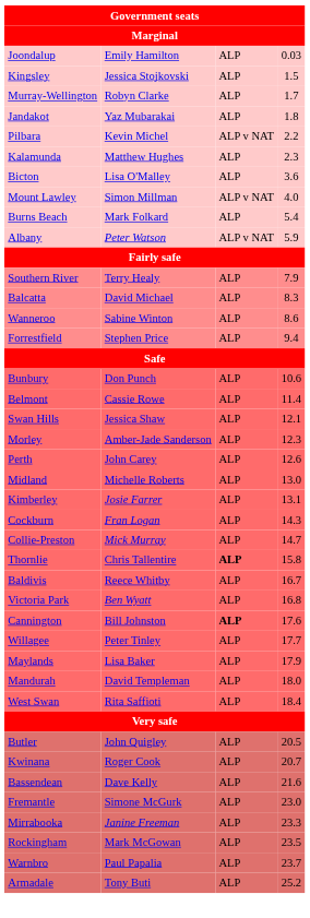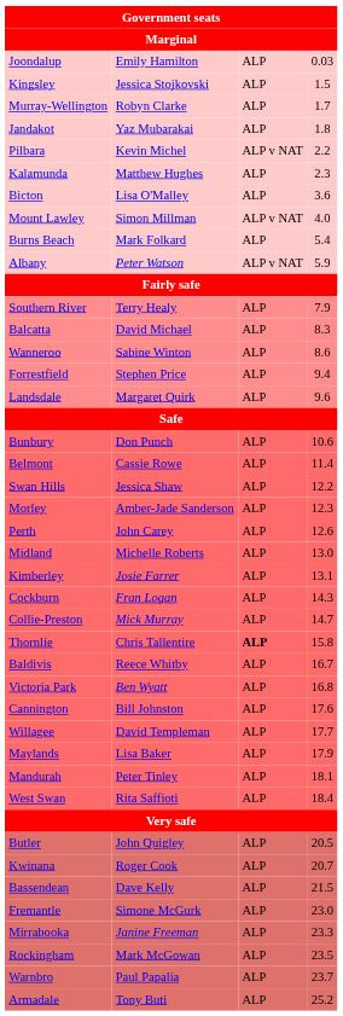 <table class="toccolours" cellpadding="5" cellspacing="0" style="float:left; margin-right:.5em; margin-top:.4em; font-size:90 ppt;">
 <tr>
 <td colspan="4"  style="text-align:center; background:red;color:white;"><strong>Government seats</strong></td>
 </tr>
 <tr>
 <td colspan="4"  style="text-align:center; background:red;color:white;"><strong>Marginal</strong></td>
 </tr>
 <tr>
 <td style="text-align:left; background:#ffcaca;"><a href='#'>Joondalup</a></td>
 <td style="text-align:left; background:#ffcaca;"><a href='#'>Emily Hamilton</a></td>
 <td style="text-align:left; background:#ffcaca;">ALP</td>
 <td style="text-align:center; background:#ffcaca;">0.03</td>
 </tr>
 <tr>
 <td style="text-align:left; background:#ffcaca;"><a href='#'>Kingsley</a></td>
 <td style="text-align:left; background:#ffcaca;"><a href='#'>Jessica Stojkovski</a></td>
 <td style="text-align:left; background:#ffcaca;">ALP</td>
 <td style="text-align:center; background:#ffcaca;">1.5</td>
 </tr>
 <tr>
 <td style="text-align:left; background:#ffcaca;"><a href='#'>Murray-Wellington</a></td>
 <td style="text-align:left; background:#ffcaca;"><a href='#'>Robyn Clarke</a></td>
 <td style="text-align:left; background:#ffcaca;">ALP</td>
 <td style="text-align:center; background:#ffcaca;">1.7</td>
 </tr>
 <tr>
 <td style="text-align:left; background:#ffcaca;"><a href='#'>Jandakot</a></td>
 <td style="text-align:left; background:#ffcaca;"><a href='#'>Yaz Mubarakai</a></td>
 <td style="text-align:left; background:#ffcaca;">ALP</td>
 <td style="text-align:center; background:#ffcaca;">1.8</td>
 </tr>
 <tr>
 <td style="text-align:left; background:#ffcaca;"><a href='#'>Pilbara</a></td>
 <td style="text-align:left; background:#ffcaca;"><a href='#'>Kevin Michel</a></td>
 <td style="text-align:left; background:#ffcaca;">ALP v NAT</td>
 <td style="text-align:center; background:#ffcaca;">2.2</td>
 </tr>
 <tr>
 <td style="text-align:left; background:#ffcaca;"><a href='#'>Kalamunda</a></td>
 <td style="text-align:left; background:#ffcaca;"><a href='#'>Matthew Hughes</a></td>
 <td style="text-align:left; background:#ffcaca;">ALP</td>
 <td style="text-align:center; background:#ffcaca;">2.3</td>
 </tr>
 <tr>
 <td style="text-align:left; background:#ffcaca;"><a href='#'>Bicton</a></td>
 <td style="text-align:left; background:#ffcaca;"><a href='#'>Lisa O'Malley</a></td>
 <td style="text-align:left; background:#ffcaca;">ALP</td>
 <td style="text-align:center; background:#ffcaca;">3.6</td>
 </tr>
 <tr>
 <td style="text-align:left; background:#ffcaca;"><a href='#'>Mount Lawley</a></td>
 <td style="text-align:left; background:#ffcaca;"><a href='#'>Simon Millman</a></td>
 <td style="text-align:left; background:#ffcaca;">ALP v NAT</td>
 <td style="text-align:center; background:#ffcaca;">4.0</td>
 </tr>
 <tr>
 <td style="text-align:left; background:#ffcaca;"><a href='#'>Burns Beach</a></td>
 <td style="text-align:left; background:#ffcaca;"><a href='#'>Mark Folkard</a></td>
 <td style="text-align:left; background:#ffcaca;">ALP</td>
 <td style="text-align:center; background:#ffcaca;">5.4</td>
 </tr>
 <tr>
 <td style="text-align:left; background:#ffcaca;"><a href='#'>Albany</a></td>
 <td style="text-align:left; background:#ffcaca;"><em><a href='#'>Peter Watson</a></em></td>
 <td style="text-align:left; background:#ffcaca;">ALP v NAT</td>
 <td style="text-align:center; background:#ffcaca;">5.9</td>
 </tr>
 <tr>
 <td colspan="4"  style="text-align:center; background:red;color:white;"><strong>Fairly safe</strong></td>
 </tr>
 <tr>
 <td style="text-align:left; background:#ff8d8d;"><a href='#'>Southern River</a></td>
 <td style="text-align:left; background:#ff8d8d;"><a href='#'>Terry Healy</a></td>
 <td style="text-align:left; background:#ff8d8d;">ALP</td>
 <td style="text-align:center; background:#ff8d8d;">7.9</td>
 </tr>
 <tr>
 <td style="text-align:left; background:#ff8d8d;"><a href='#'>Balcatta</a></td>
 <td style="text-align:left; background:#ff8d8d;"><a href='#'>David Michael</a></td>
 <td style="text-align:left; background:#ff8d8d;">ALP</td>
 <td style="text-align:center; background:#ff8d8d;">8.3</td>
 </tr>
 <tr>
 <td style="text-align:left; background:#ff8d8d;"><a href='#'>Wanneroo</a></td>
 <td style="text-align:left; background:#ff8d8d;"><a href='#'>Sabine Winton</a></td>
 <td style="text-align:left; background:#ff8d8d;">ALP</td>
 <td style="text-align:center; background:#ff8d8d;">8.6</td>
 </tr>
 <tr>
 <td style="text-align:left; background:#ff8d8d;"><a href='#'>Forrestfield</a></td>
 <td style="text-align:left; background:#ff8d8d;"><a href='#'>Stephen Price</a></td>
 <td style="text-align:left; background:#ff8d8d;">ALP</td>
 <td style="text-align:center; background:#ff8d8d;">9.4</td>
 </tr>
 <tr>
+<td style="text-align:left; background:#ff8d8d;"><a href='#'>Landsdale</a></td>
+<td style="text-align:left; background:#ff8d8d;"><a href='#'>Margaret Quirk</a></td>
+<td style="text-align:left; background:#ff8d8d;">ALP</td>
+<td style="text-align:center; background:#ff8d8d;">9.6</td>
+</tr>
+<tr>
 <td colspan="4"  style="text-align:center; background:red;color:white;"><strong>Safe</strong></td>
 </tr>
 <tr>
 <td style="text-align:left; background:#ff6b6b;"><a href='#'>Bunbury</a></td>
 <td style="text-align:left; background:#ff6b6b;"><a href='#'>Don Punch</a></td>
 <td style="text-align:left; background:#ff6b6b;">ALP</td>
 <td style="text-align:center; background:#ff6b6b;">10.6</td>
 </tr>
 <tr>
 <td style="text-align:left; background:#ff6b6b;"><a href='#'>Belmont</a></td>
 <td style="text-align:left; background:#ff6b6b;"><a href='#'>Cassie Rowe</a></td>
 <td style="text-align:left; background:#ff6b6b;">ALP</td>
 <td style="text-align:center; background:#ff6b6b;">11.4</td>
 </tr>
 <tr>
 <td style="text-align:left; background:#ff6b6b;"><a href='#'>Swan Hills</a></td>
 <td style="text-align:left; background:#ff6b6b;"><a href='#'>Jessica Shaw</a></td>
 <td style="text-align:left; background:#ff6b6b;">ALP</td>
-<td style="text-align:center; background:#ff6b6b;">12.1</td>
+<td style="text-align:center; background:#ff6b6b;">12.2</td>
 </tr>
 <tr>
 <td style="text-align:left; background:#ff6b6b;"><a href='#'>Morley</a></td>
 <td style="text-align:left; background:#ff6b6b;"><a href='#'>Amber-Jade Sanderson</a></td>
 <td style="text-align:left; background:#ff6b6b;">ALP</td>
 <td style="text-align:center; background:#ff6b6b;">12.3</td>
 </tr>
 <tr>
 <td style="text-align:left; background:#ff6b6b;"><a href='#'>Perth</a></td>
 <td style="text-align:left; background:#ff6b6b;"><a href='#'>John Carey</a></td>
 <td style="text-align:left; background:#ff6b6b;">ALP</td>
 <td style="text-align:center; background:#ff6b6b;">12.6</td>
 </tr>
 <tr>
 <td style="text-align:left; background:#ff6b6b;"><a href='#'>Midland</a></td>
 <td style="text-align:left; background:#ff6b6b;"><a href='#'>Michelle Roberts</a></td>
 <td style="text-align:left; background:#ff6b6b;">ALP</td>
 <td style="text-align:center; background:#ff6b6b;">13.0</td>
 </tr>
 <tr>
 <td style="text-align:left; background:#ff6b6b;"><a href='#'>Kimberley</a></td>
 <td style="text-align:left; background:#ff6b6b;"><em><a href='#'>Josie Farrer</a></em></td>
 <td style="text-align:left; background:#ff6b6b;">ALP</td>
 <td style="text-align:center; background:#ff6b6b;">13.1</td>
 </tr>
 <tr>
 <td style="text-align:left; background:#ff6b6b;"><a href='#'>Cockburn</a></td>
 <td style="text-align:left; background:#ff6b6b;"><em><a href='#'>Fran Logan</a></em></td>
 <td style="text-align:left; background:#ff6b6b;">ALP</td>
 <td style="text-align:center; background:#ff6b6b;">14.3</td>
 </tr>
 <tr>
 <td style="text-align:left; background:#ff6b6b;"><a href='#'>Collie-Preston</a></td>
 <td style="text-align:left; background:#ff6b6b;"><em><a href='#'>Mick Murray</a></em></td>
 <td style="text-align:left; background:#ff6b6b;">ALP</td>
 <td style="text-align:center; background:#ff6b6b;">14.7</td>
 </tr>
 <tr>
 <td style="text-align:left; background:#ff6b6b;"><a href='#'>Thornlie</a></td>
 <td style="text-align:left; background:#ff6b6b;"><a href='#'>Chris Tallentire</a></td>
 <td style="text-align:left; background:#ff6b6b;"><strong>ALP</strong></td>
 <td style="text-align:center; background:#ff6b6b;">15.8</td>
 </tr>
 <tr>
 <td style="text-align:left; background:#ff6b6b;"><a href='#'>Baldivis</a></td>
 <td style="text-align:left; background:#ff6b6b;"><a href='#'>Reece Whitby</a></td>
 <td style="text-align:left; background:#ff6b6b;">ALP</td>
 <td style="text-align:center; background:#ff6b6b;">16.7</td>
 </tr>
 <tr>
 <td style="text-align:left; background:#ff6b6b;"><a href='#'>Victoria Park</a></td>
 <td style="text-align:left; background:#ff6b6b;"><em><a href='#'>Ben Wyatt</a></em></td>
 <td style="text-align:left; background:#ff6b6b;">ALP</td>
 <td style="text-align:center; background:#ff6b6b;">16.8</td>
 </tr>
 <tr>
 <td style="text-align:left; background:#ff6b6b;"><a href='#'>Cannington</a></td>
 <td style="text-align:left; background:#ff6b6b;"><a href='#'>Bill Johnston</a></td>
-<td style="text-align:left; background:#ff6b6b;"><strong>ALP</strong></td>
+<td style="text-align:left; background:#ff6b6b;">ALP</td>
 <td style="text-align:center; background:#ff6b6b;">17.6</td>
 </tr>
 <tr>
 <td style="text-align:left; background:#ff6b6b;"><a href='#'>Willagee</a></td>
-<td style="text-align:left; background:#ff6b6b;"><a href='#'>Peter Tinley</a></td>
+<td style="text-align:left; background:#ff6b6b;"><a href='#'>David Templeman</a></td>
 <td style="text-align:left; background:#ff6b6b;">ALP</td>
 <td style="text-align:center; background:#ff6b6b;">17.7</td>
 </tr>
 <tr>
 <td style="text-align:left; background:#ff6b6b;"><a href='#'>Maylands</a></td>
 <td style="text-align:left; background:#ff6b6b;"><a href='#'>Lisa Baker</a></td>
 <td style="text-align:left; background:#ff6b6b;">ALP</td>
 <td style="text-align:center; background:#ff6b6b;">17.9</td>
 </tr>
 <tr>
 <td style="text-align:left; background:#ff6b6b;"><a href='#'>Mandurah</a></td>
-<td style="text-align:left; background:#ff6b6b;"><a href='#'>David Templeman</a></td>
+<td style="text-align:left; background:#ff6b6b;"><a href='#'>Peter Tinley</a></td>
 <td style="text-align:left; background:#ff6b6b;">ALP</td>
-<td style="text-align:center; background:#ff6b6b;">18.0</td>
+<td style="text-align:center; background:#ff6b6b;">18.1</td>
 </tr>
 <tr>
 <td style="text-align:left; background:#ff6b6b;"><a href='#'>West Swan</a></td>
 <td style="text-align:left; background:#ff6b6b;"><a href='#'>Rita Saffioti</a></td>
 <td style="text-align:left; background:#ff6b6b;">ALP</td>
 <td style="text-align:center; background:#ff6b6b;">18.4</td>
 </tr>
 <tr>
 <td colspan="4"  style="text-align:center; background:red;color:white;"><strong>Very safe</strong></td>
 </tr>
 <tr>
 <td style="text-align:left; background:#df716d;"><a href='#'>Butler</a></td>
 <td style="text-align:left; background:#df716d;"><a href='#'>John Quigley</a></td>
 <td style="text-align:left; background:#df716d;">ALP</td>
 <td style="text-align:center; background:#df716d;">20.5</td>
 </tr>
 <tr>
 <td style="text-align:left; background:#df716d;"><a href='#'>Kwinana</a></td>
 <td style="text-align:left; background:#df716d;"><a href='#'>Roger Cook</a></td>
 <td style="text-align:left; background:#df716d;">ALP</td>
 <td style="text-align:center; background:#df716d;">20.7</td>
 </tr>
 <tr>
 <td style="text-align:left; background:#df716d;"><a href='#'>Bassendean</a></td>
 <td style="text-align:left; background:#df716d;"><a href='#'>Dave Kelly</a></td>
 <td style="text-align:left; background:#df716d;">ALP</td>
-<td style="text-align:center; background:#df716d;">21.6</td>
+<td style="text-align:center; background:#df716d;">21.5</td>
 </tr>
 <tr>
 <td style="text-align:left; background:#df716d;"><a href='#'>Fremantle</a></td>
 <td style="text-align:left; background:#df716d;"><a href='#'>Simone McGurk</a></td>
 <td style="text-align:left; background:#df716d;">ALP</td>
 <td style="text-align:center; background:#df716d;">23.0</td>
 </tr>
 <tr>
 <td style="text-align:left; background:#df716d;"><a href='#'>Mirrabooka</a></td>
 <td style="text-align:left; background:#df716d;"><em><a href='#'>Janine Freeman</a></em></td>
 <td style="text-align:left; background:#df716d;">ALP</td>
 <td style="text-align:center; background:#df716d;">23.3</td>
 </tr>
 <tr>
 <td style="text-align:left; background:#df716d;"><a href='#'>Rockingham</a></td>
 <td style="text-align:left; background:#df716d;"><a href='#'>Mark McGowan</a></td>
 <td style="text-align:left; background:#df716d;">ALP</td>
 <td style="text-align:center; background:#df716d;">23.5</td>
 </tr>
 <tr>
 <td style="text-align:left; background:#df716d;"><a href='#'>Warnbro</a></td>
 <td style="text-align:left; background:#df716d;"><a href='#'>Paul Papalia</a></td>
 <td style="text-align:left; background:#df716d;">ALP</td>
 <td style="text-align:center; background:#df716d;">23.7</td>
 </tr>
 <tr>
 <td style="text-align:left; background:#df716d;"><a href='#'>Armadale</a></td>
 <td style="text-align:left; background:#df716d;"><a href='#'>Tony Buti</a></td>
 <td style="text-align:left; background:#df716d;">ALP</td>
 <td style="text-align:center; background:#df716d;">25.2</td>
 </tr>
 </table>
